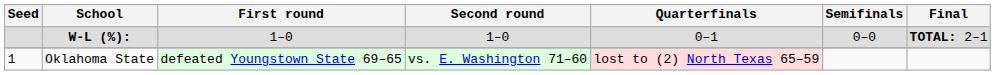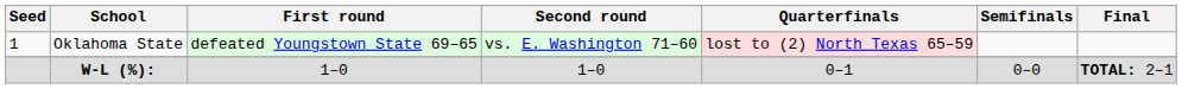 <table class="sortable wikitable" style="white-space:nowrap; font-size:90%;">
 <tr>
 <th>Seed</th>
 <th>School</th>
 <th>First round</th>
 <th>Second round</th>
 <th>Quarterfinals</th>
 <th>Semifinals</th>
 <th>Final</th>
 </tr>
+<tr>
+<td>1</td>
+<td>Oklahoma State</td>
+<td style="background:#ddffdd;">defeated <a href='#'>Youngstown State</a> 69–65</td>
+<td style="background:#ddffdd;">vs. <a href='#'>E. Washington</a> 71–60</td>
+<td style="background:#ffdddd;">lost to (2) <a href='#'>North Texas</a> 65–59</td>
+<td></td>
+<td></td>
+</tr>
+<tr>
+</tr>
 <tr class="sortbottom"  style="text-align:center; background:#ddd;">
 <td></td>
 <td><strong>W-L (%):</strong></td>
 <td>1–0 </td>
 <td>1–0 </td>
 <td>0–1 </td>
 <td>0–0 </td>
 <td><strong>TOTAL:</strong> 2–1 </td>
 </tr>
-<tr>
-</tr>
-<tr>
-<td>1</td>
-<td>Oklahoma State</td>
-<td style="background:#ddffdd;">defeated <a href='#'>Youngstown State</a> 69–65</td>
-<td style="background:#ddffdd;">vs. <a href='#'>E. Washington</a> 71–60</td>
-<td style="background:#ffdddd;">lost to (2) <a href='#'>North Texas</a> 65–59</td>
-<td></td>
-<td></td>
-</tr>
 </table>
